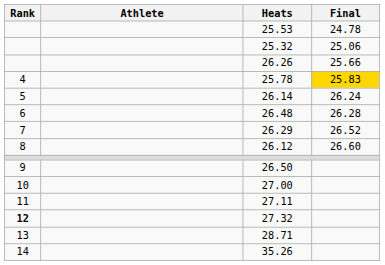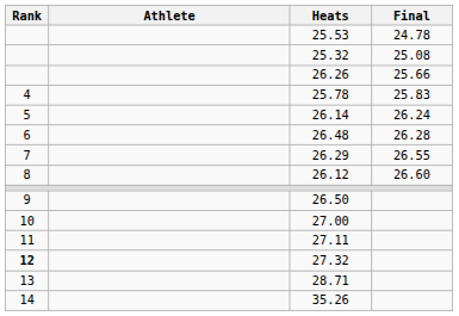 <table class=wikitable style="text-align:center">
 <tr>
 <th width=40>Rank</th>
 <th width=250>Athlete</th>
 <th width=80>Heats</th>
 <th width=80>Final</th>
 </tr>
 <tr>
 <td></td>
 <td align=left></td>
 <td>25.53</td>
 <td>24.78</td>
 </tr>
 <tr>
 <td></td>
 <td align=left></td>
 <td>25.32</td>
-<td>25.06</td>
+<td>25.08</td>
 </tr>
 <tr>
 <td></td>
 <td align=left></td>
 <td>26.26</td>
 <td>25.66</td>
 </tr>
 <tr>
 <td>4</td>
 <td align=left></td>
 <td>25.78</td>
-<td style="background: gold;">25.83</td>
+<td>25.83</td>
 </tr>
 <tr>
 <td>5</td>
 <td align=left></td>
 <td>26.14</td>
 <td>26.24</td>
 </tr>
 <tr>
 <td>6</td>
 <td align=left></td>
 <td>26.48</td>
 <td>26.28</td>
 </tr>
 <tr>
 <td>7</td>
 <td align=left></td>
 <td>26.29</td>
-<td>26.52</td>
+<td>26.55</td>
 </tr>
 <tr>
 <td>8</td>
 <td align=left></td>
 <td>26.12</td>
 <td>26.60</td>
 </tr>
 <tr bgcolor=#DDDDDD>
 <td colspan=4></td>
 </tr>
 <tr>
 <td>9</td>
 <td align=left></td>
 <td>26.50</td>
 <td></td>
 </tr>
 <tr>
 <td>10</td>
 <td align=left></td>
 <td>27.00</td>
 <td></td>
 </tr>
 <tr>
 <td>11</td>
 <td align=left></td>
 <td>27.11</td>
 <td></td>
 </tr>
 <tr>
 <td><strong>12</strong></td>
 <td align=left></td>
 <td>27.32</td>
 <td></td>
 </tr>
 <tr>
 <td>13</td>
 <td align=left></td>
 <td>28.71</td>
 <td></td>
 </tr>
 <tr>
 <td>14</td>
 <td align=left></td>
 <td>35.26</td>
 <td></td>
 </tr>
 </table>
